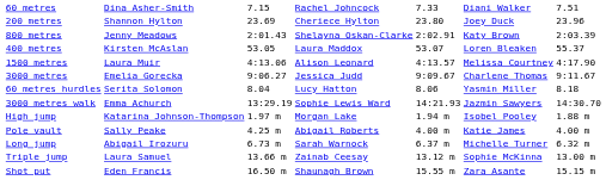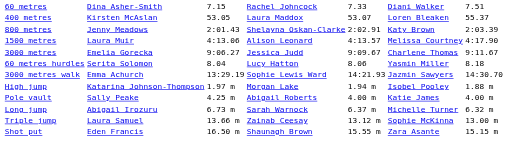 <table>
 <tr>
 <td><a href='#'>60 metres</a></td>
 <td><a href='#'>Dina Asher-Smith</a></td>
 <td>7.15</td>
 <td><a href='#'>Rachel Johncock</a></td>
 <td>7.33</td>
 <td><a href='#'>Diani Walker</a></td>
 <td>7.51</td>
 </tr>
 <tr>
-<td><a href='#'>200 metres</a></td>
-<td><a href='#'>Shannon Hylton</a></td>
-<td>23.69</td>
-<td><a href='#'>Cheriece Hylton</a></td>
-<td>23.80</td>
-<td><a href='#'>Joey Duck</a></td>
-<td>23.96</td>
+<td><a href='#'>400 metres</a></td>
+<td><a href='#'>Kirsten McAslan</a></td>
+<td>53.05</td>
+<td><a href='#'>Laura Maddox</a></td>
+<td>53.07</td>
+<td><a href='#'>Loren Bleaken</a></td>
+<td>55.37</td>
 </tr>
 <tr>
 <td><a href='#'>800 metres</a></td>
 <td><a href='#'>Jenny Meadows</a></td>
 <td>2:01.43</td>
 <td><a href='#'>Shelayna Oskan-Clarke</a></td>
 <td>2:02.91</td>
 <td><a href='#'>Katy Brown</a></td>
 <td>2:03.39</td>
-</tr>
-<tr>
-<td><a href='#'>400 metres</a></td>
-<td><a href='#'>Kirsten McAslan</a></td>
-<td>53.05</td>
-<td><a href='#'>Laura Maddox</a></td>
-<td>53.07</td>
-<td><a href='#'>Loren Bleaken</a></td>
-<td>55.37</td>
 </tr>
 <tr>
 <td><a href='#'>1500 metres</a></td>
 <td><a href='#'>Laura Muir</a></td>
 <td>4:13.06</td>
 <td><a href='#'>Alison Leonard</a></td>
 <td>4:13.57</td>
 <td><a href='#'>Melissa Courtney</a></td>
 <td>4:17.90</td>
 </tr>
 <tr>
 <td><a href='#'>3000 metres</a></td>
 <td><a href='#'>Emelia Gorecka</a></td>
 <td>9:06.27</td>
 <td><a href='#'>Jessica Judd</a></td>
 <td>9:09.67</td>
 <td><a href='#'>Charlene Thomas</a></td>
 <td>9:11.67</td>
 </tr>
 <tr>
 <td><a href='#'>60 metres hurdles</a></td>
 <td><a href='#'>Serita Solomon</a></td>
 <td>8.04</td>
 <td><a href='#'>Lucy Hatton</a></td>
 <td>8.06</td>
 <td><a href='#'>Yasmin Miller</a></td>
 <td>8.18</td>
 </tr>
 <tr>
 <td><a href='#'>3000 metres walk</a></td>
 <td><a href='#'>Emma Achurch</a></td>
 <td>13:29.19</td>
 <td><a href='#'>Sophie Lewis Ward</a></td>
 <td>14:21.93</td>
 <td><a href='#'>Jazmin Sawyers</a></td>
 <td>14:30.70</td>
 </tr>
 <tr>
 <td><a href='#'>High jump</a></td>
 <td><a href='#'>Katarina Johnson-Thompson</a></td>
 <td>1.97 m</td>
 <td><a href='#'>Morgan Lake</a></td>
 <td>1.94 m</td>
 <td><a href='#'>Isobel Pooley</a></td>
 <td>1.88 m</td>
 </tr>
 <tr>
 <td><a href='#'>Pole vault</a></td>
 <td><a href='#'>Sally Peake</a></td>
 <td>4.25 m</td>
 <td><a href='#'>Abigail Roberts</a></td>
 <td>4.00 m</td>
 <td><a href='#'>Katie James</a></td>
 <td>4.00 m</td>
 </tr>
 <tr>
 <td><a href='#'>Long jump</a></td>
 <td><a href='#'>Abigail Irozuru</a></td>
 <td>6.73 m</td>
 <td><a href='#'>Sarah Warnock</a></td>
 <td>6.37 m</td>
 <td><a href='#'>Michelle Turner</a></td>
 <td>6.32 m</td>
 </tr>
 <tr>
 <td><a href='#'>Triple jump</a></td>
 <td><a href='#'>Laura Samuel</a></td>
 <td>13.66 m</td>
 <td><a href='#'>Zainab Ceesay</a></td>
 <td>13.12 m</td>
 <td><a href='#'>Sophie McKinna</a></td>
 <td>13.00 m</td>
 </tr>
 <tr>
 <td><a href='#'>Shot put</a></td>
 <td><a href='#'>Eden Francis</a></td>
 <td>16.50 m</td>
 <td><a href='#'>Shaunagh Brown</a></td>
 <td>15.55 m</td>
 <td><a href='#'>Zara Asante</a></td>
 <td>15.15 m</td>
 </tr>
 </table>
